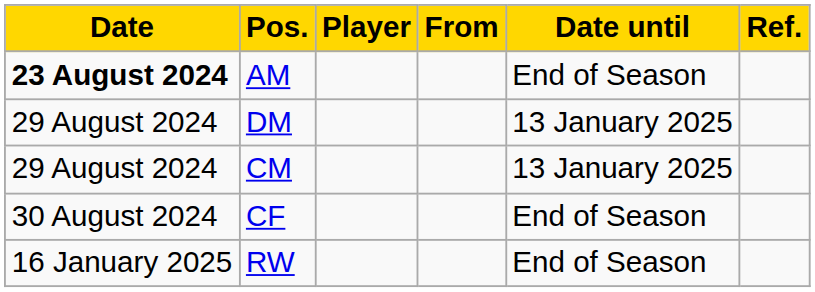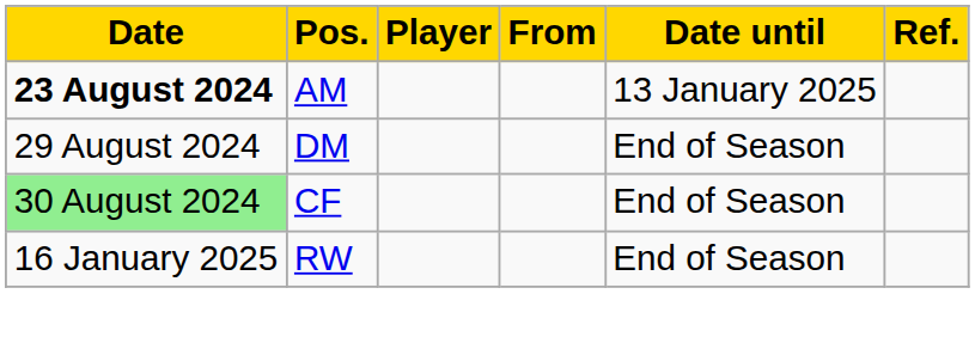 <table class="wikitable plainrowheaders sortable">
 <tr>
 <th style="background:gold; color:black;">Date</th>
 <th style="background:gold; color:black;">Pos.</th>
 <th style="background:gold; color:black;">Player</th>
 <th style="background:gold; color:black;">From</th>
 <th style="background:gold; color:black;">Date until</th>
 <th style="background:gold; color:black;">Ref.</th>
 </tr>
 <tr>
 <td><strong>23 August 2024</strong></td>
 <td><a href='#'>AM</a></td>
 <td></td>
 <td></td>
-<td>End of Season</td>
+<td>13 January 2025</td>
 <td></td>
 </tr>
 <tr>
 <td>29 August 2024</td>
 <td><a href='#'>DM</a></td>
 <td></td>
 <td></td>
-<td>13 January 2025</td>
+<td>End of Season</td>
 <td></td>
 </tr>
 <tr>
-<td>29 August 2024</td>
-<td><a href='#'>CM</a></td>
-<td></td>
-<td></td>
-<td>13 January 2025</td>
-<td></td>
-</tr>
-<tr>
-<td>30 August 2024</td>
+<td style="background: lightgreen;">30 August 2024</td>
 <td><a href='#'>CF</a></td>
 <td></td>
 <td></td>
 <td>End of Season</td>
 <td></td>
 </tr>
 <tr>
 <td>16 January 2025</td>
 <td><a href='#'>RW</a></td>
 <td></td>
 <td></td>
 <td>End of Season</td>
 <td></td>
 </tr>
 </table>
